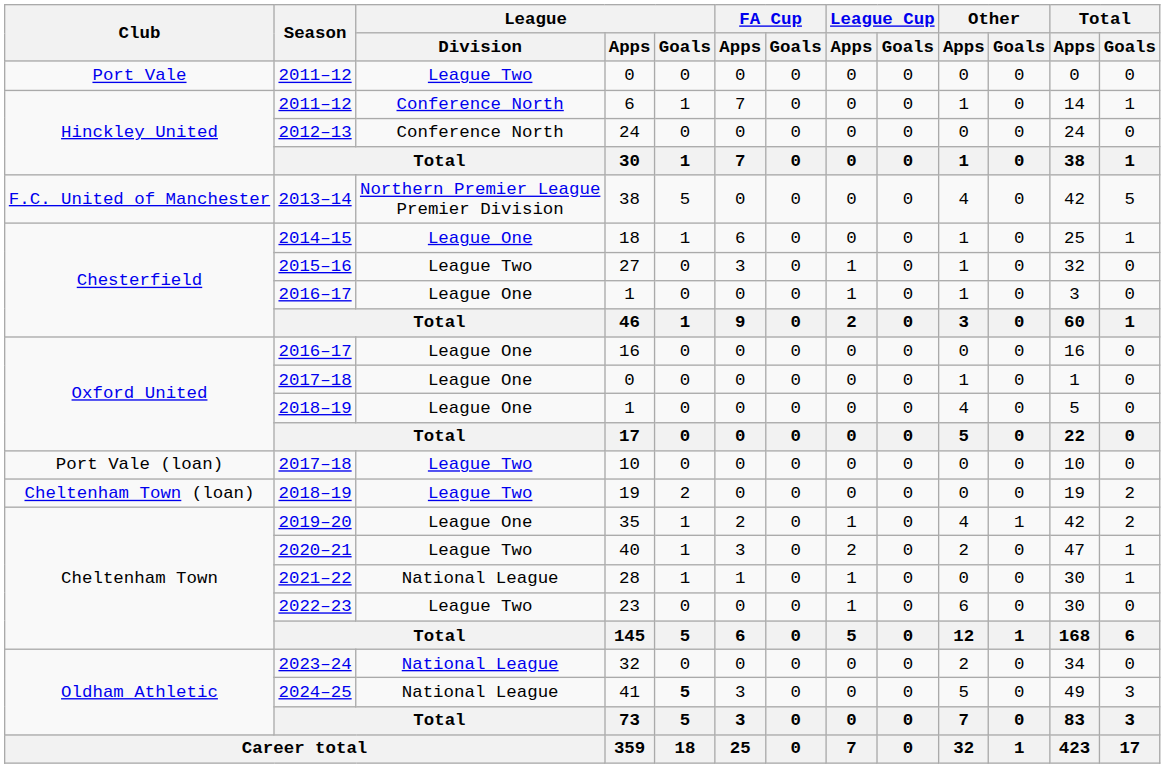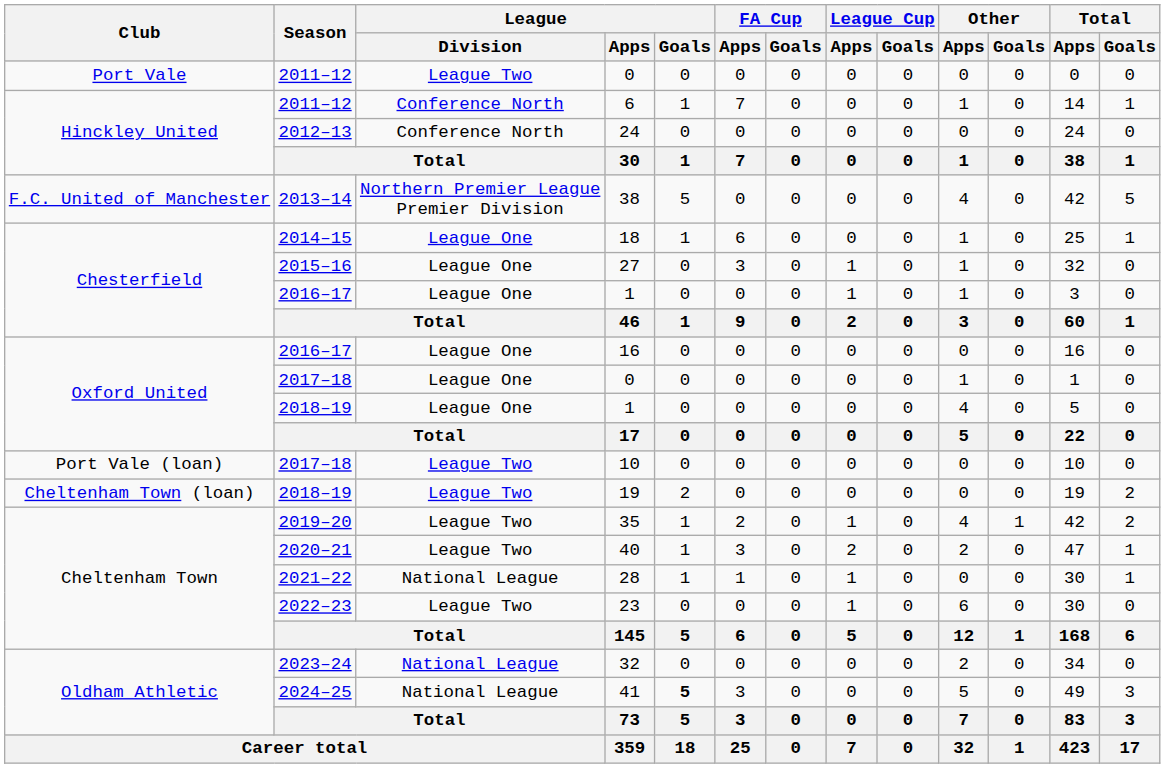 <table class="wikitable" style="text-align: center;">
 <tr>
 <th rowspan="2">Club</th>
 <th rowspan="2">Season</th>
 <th colspan="3">League</th>
 <th colspan="2"><a href='#'>FA Cup</a></th>
 <th colspan="2"><a href='#'>League Cup</a></th>
 <th colspan="2">Other</th>
 <th colspan="2">Total</th>
 </tr>
 <tr>
 <th>Division</th>
 <th>Apps</th>
 <th>Goals</th>
 <th>Apps</th>
 <th>Goals</th>
 <th>Apps</th>
 <th>Goals</th>
 <th>Apps</th>
 <th>Goals</th>
 <th>Apps</th>
 <th>Goals</th>
 </tr>
 <tr>
 <td><a href='#'>Port Vale</a></td>
 <td><a href='#'>2011–12</a></td>
 <td><a href='#'>League Two</a></td>
 <td>0</td>
 <td>0</td>
 <td>0</td>
 <td>0</td>
 <td>0</td>
 <td>0</td>
 <td>0</td>
 <td>0</td>
 <td>0</td>
 <td>0</td>
 </tr>
 <tr>
 <td rowspan="3"><a href='#'>Hinckley United</a></td>
 <td><a href='#'>2011–12</a></td>
 <td><a href='#'>Conference North</a></td>
 <td>6</td>
 <td>1</td>
 <td>7</td>
 <td>0</td>
 <td>0</td>
 <td>0</td>
 <td>1</td>
 <td>0</td>
 <td>14</td>
 <td>1</td>
 </tr>
 <tr>
 <td><a href='#'>2012–13</a></td>
 <td>Conference North</td>
 <td>24</td>
 <td>0</td>
 <td>0</td>
 <td>0</td>
 <td>0</td>
 <td>0</td>
 <td>0</td>
 <td>0</td>
 <td>24</td>
 <td>0</td>
 </tr>
 <tr>
 <th colspan="2">Total</th>
 <th>30</th>
 <th>1</th>
 <th>7</th>
 <th>0</th>
 <th>0</th>
 <th>0</th>
 <th>1</th>
 <th>0</th>
 <th>38</th>
 <th>1</th>
 </tr>
 <tr>
 <td><a href='#'>F.C. United of Manchester</a></td>
 <td><a href='#'>2013–14</a></td>
 <td><a href='#'>Northern Premier League</a><br>Premier Division</td>
 <td>38</td>
 <td>5</td>
 <td>0</td>
 <td>0</td>
 <td>0</td>
 <td>0</td>
 <td>4</td>
 <td>0</td>
 <td>42</td>
 <td>5</td>
 </tr>
 <tr>
 <td rowspan="4"><a href='#'>Chesterfield</a></td>
 <td><a href='#'>2014–15</a></td>
 <td><a href='#'>League One</a></td>
 <td>18</td>
 <td>1</td>
 <td>6</td>
 <td>0</td>
 <td>0</td>
 <td>0</td>
 <td>1</td>
 <td>0</td>
 <td>25</td>
 <td>1</td>
 </tr>
 <tr>
 <td><a href='#'>2015–16</a></td>
-<td>League Two</td>
+<td>League One</td>
 <td>27</td>
 <td>0</td>
 <td>3</td>
 <td>0</td>
 <td>1</td>
 <td>0</td>
 <td>1</td>
 <td>0</td>
 <td>32</td>
 <td>0</td>
 </tr>
 <tr>
 <td><a href='#'>2016–17</a></td>
 <td>League One</td>
 <td>1</td>
 <td>0</td>
 <td>0</td>
 <td>0</td>
 <td>1</td>
 <td>0</td>
 <td>1</td>
 <td>0</td>
 <td>3</td>
 <td>0</td>
 </tr>
 <tr>
 <th colspan="2">Total</th>
 <th>46</th>
 <th>1</th>
 <th>9</th>
 <th>0</th>
 <th>2</th>
 <th>0</th>
 <th>3</th>
 <th>0</th>
 <th>60</th>
 <th>1</th>
 </tr>
 <tr>
 <td rowspan="4"><a href='#'>Oxford United</a></td>
 <td><a href='#'>2016–17</a></td>
 <td>League One</td>
 <td>16</td>
 <td>0</td>
 <td>0</td>
 <td>0</td>
 <td>0</td>
 <td>0</td>
 <td>0</td>
 <td>0</td>
 <td>16</td>
 <td>0</td>
 </tr>
 <tr>
 <td><a href='#'>2017–18</a></td>
 <td>League One</td>
 <td>0</td>
 <td>0</td>
 <td>0</td>
 <td>0</td>
 <td>0</td>
 <td>0</td>
 <td>1</td>
 <td>0</td>
 <td>1</td>
 <td>0</td>
 </tr>
 <tr>
 <td><a href='#'>2018–19</a></td>
 <td>League One</td>
 <td>1</td>
 <td>0</td>
 <td>0</td>
 <td>0</td>
 <td>0</td>
 <td>0</td>
 <td>4</td>
 <td>0</td>
 <td>5</td>
 <td>0</td>
 </tr>
 <tr>
 <th colspan="2">Total</th>
 <th>17</th>
 <th>0</th>
 <th>0</th>
 <th>0</th>
 <th>0</th>
 <th>0</th>
 <th>5</th>
 <th>0</th>
 <th>22</th>
 <th>0</th>
 </tr>
 <tr>
 <td>Port Vale (loan)</td>
 <td><a href='#'>2017–18</a></td>
 <td><a href='#'>League Two</a></td>
 <td>10</td>
 <td>0</td>
 <td>0</td>
 <td>0</td>
 <td>0</td>
 <td>0</td>
 <td>0</td>
 <td>0</td>
 <td>10</td>
 <td>0</td>
 </tr>
 <tr>
 <td><a href='#'>Cheltenham Town</a> (loan)</td>
 <td><a href='#'>2018–19</a></td>
 <td><a href='#'>League Two</a></td>
 <td>19</td>
 <td>2</td>
 <td>0</td>
 <td>0</td>
 <td>0</td>
 <td>0</td>
 <td>0</td>
 <td>0</td>
 <td>19</td>
 <td>2</td>
 </tr>
 <tr>
 <td rowspan="5">Cheltenham Town</td>
 <td><a href='#'>2019–20</a></td>
-<td>League One</td>
+<td>League Two</td>
 <td>35</td>
 <td>1</td>
 <td>2</td>
 <td>0</td>
 <td>1</td>
 <td>0</td>
 <td>4</td>
 <td>1</td>
 <td>42</td>
 <td>2</td>
 </tr>
 <tr>
 <td><a href='#'>2020–21</a></td>
 <td>League Two</td>
 <td>40</td>
 <td>1</td>
 <td>3</td>
 <td>0</td>
 <td>2</td>
 <td>0</td>
 <td>2</td>
 <td>0</td>
 <td>47</td>
 <td>1</td>
 </tr>
 <tr>
 <td><a href='#'>2021–22</a></td>
 <td>National League</td>
 <td>28</td>
 <td>1</td>
 <td>1</td>
 <td>0</td>
 <td>1</td>
 <td>0</td>
 <td>0</td>
 <td>0</td>
 <td>30</td>
 <td>1</td>
 </tr>
 <tr>
 <td><a href='#'>2022–23</a></td>
 <td>League Two</td>
 <td>23</td>
 <td>0</td>
 <td>0</td>
 <td>0</td>
 <td>1</td>
 <td>0</td>
 <td>6</td>
 <td>0</td>
 <td>30</td>
 <td>0</td>
 </tr>
 <tr>
 <th colspan="2">Total</th>
 <th>145</th>
 <th>5</th>
 <th>6</th>
 <th>0</th>
 <th>5</th>
 <th>0</th>
 <th>12</th>
 <th>1</th>
 <th>168</th>
 <th>6</th>
 </tr>
 <tr>
 <td rowspan=3><a href='#'>Oldham Athletic</a></td>
 <td><a href='#'>2023–24</a></td>
 <td><a href='#'>National League</a></td>
 <td>32</td>
 <td>0</td>
 <td>0</td>
 <td>0</td>
 <td>0</td>
 <td>0</td>
 <td>2</td>
 <td>0</td>
 <td>34</td>
 <td>0</td>
 </tr>
 <tr>
 <td><a href='#'>2024–25</a></td>
 <td>National League</td>
 <td>41</td>
 <td><strong>5</strong></td>
 <td>3</td>
 <td>0</td>
 <td>0</td>
 <td>0</td>
 <td>5</td>
 <td>0</td>
 <td>49</td>
 <td>3</td>
 </tr>
 <tr>
 <th colspan="2">Total</th>
 <th>73</th>
 <th>5</th>
 <th>3</th>
 <th>0</th>
 <th>0</th>
 <th>0</th>
 <th>7</th>
 <th>0</th>
 <th>83</th>
 <th>3</th>
 </tr>
 <tr>
 <th colspan="3">Career total</th>
 <th>359</th>
 <th>18</th>
 <th>25</th>
 <th>0</th>
 <th>7</th>
 <th>0</th>
 <th>32</th>
 <th>1</th>
 <th>423</th>
 <th>17</th>
 </tr>
 </table>
